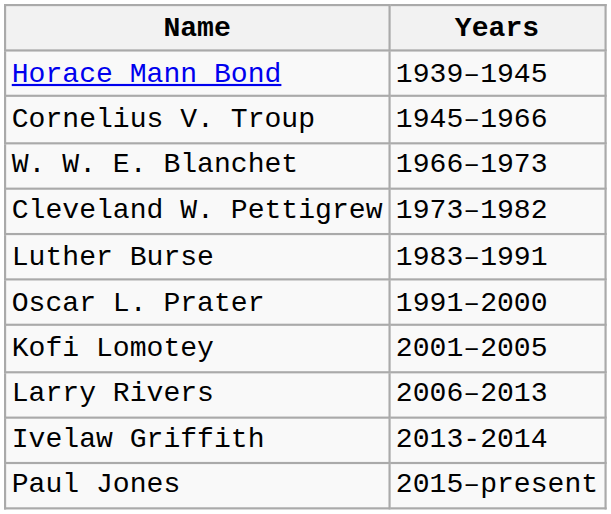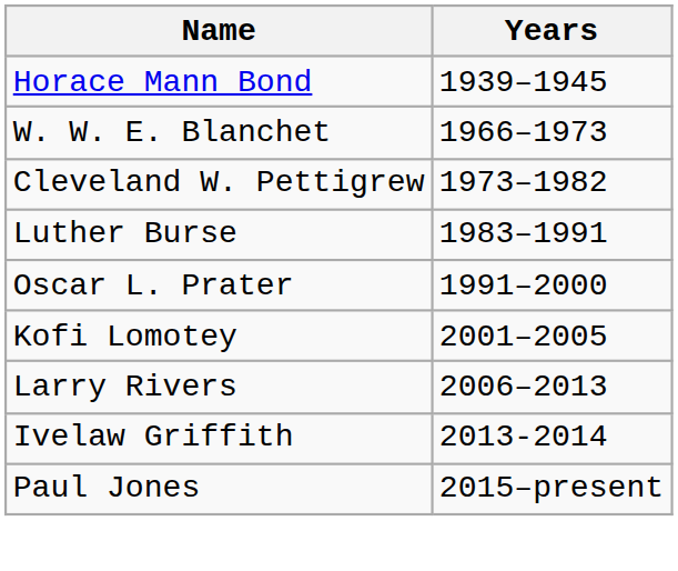 <table class="wikitable">
 <tr>
 <th>Name</th>
 <th>Years</th>
 </tr>
 <tr>
 <td><a href='#'>Horace Mann Bond</a></td>
 <td>1939–1945</td>
-</tr>
-<tr>
-<td>Cornelius V. Troup</td>
-<td>1945–1966</td>
 </tr>
 <tr>
 <td>W. W. E. Blanchet</td>
 <td>1966–1973</td>
 </tr>
 <tr>
 <td>Cleveland W. Pettigrew</td>
 <td>1973–1982</td>
 </tr>
 <tr>
 <td>Luther Burse</td>
 <td>1983–1991</td>
 </tr>
 <tr>
 <td>Oscar L. Prater</td>
 <td>1991–2000</td>
 </tr>
 <tr>
 <td>Kofi Lomotey</td>
 <td>2001–2005</td>
 </tr>
 <tr>
 <td>Larry Rivers</td>
 <td>2006–2013</td>
 </tr>
 <tr>
 <td>Ivelaw Griffith</td>
 <td>2013-2014</td>
 </tr>
 <tr>
 <td>Paul Jones</td>
 <td>2015–present</td>
 </tr>
 </table>
